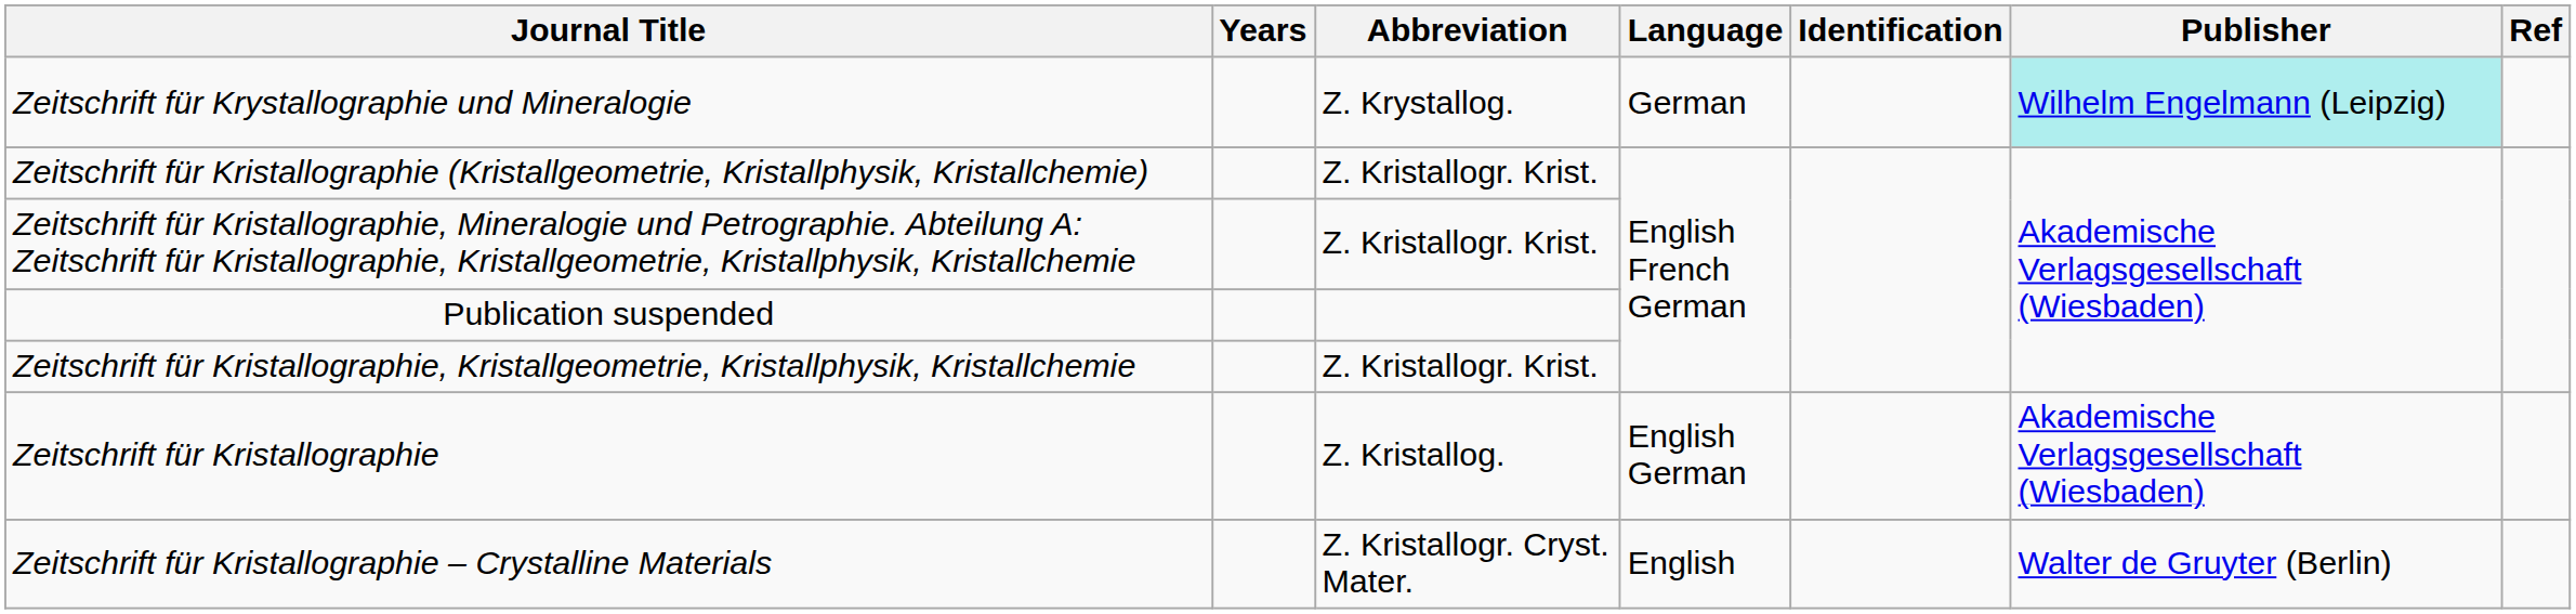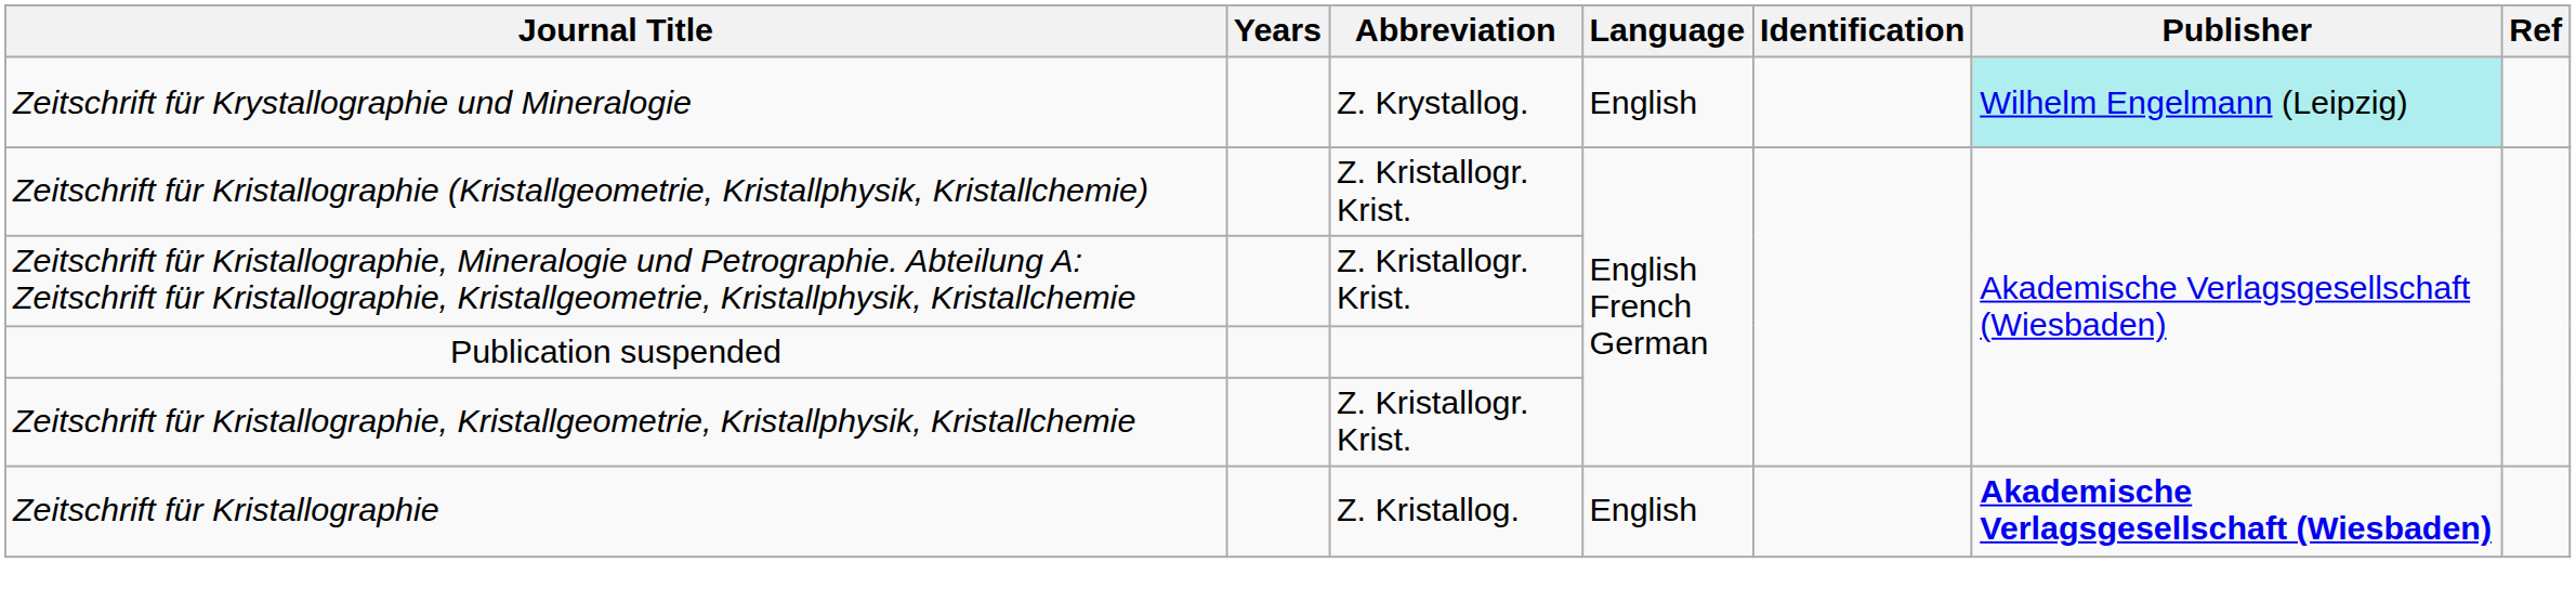 <table class="wikitable">
 <tr>
 <th>Journal Title</th>
 <th>Years</th>
 <th>Abbreviation</th>
 <th>Language</th>
 <th>Identification</th>
 <th>Publisher</th>
 <th>Ref</th>
 </tr>
 <tr>
 <td><em>Zeitschrift für Krystallographie und Mineralogie</em></td>
 <td></td>
 <td>Z. Krystallog.</td>
-<td>German</td>
+<td>English</td>
 <td><br><br></td>
 <td style="background: paleturquoise;"><a href='#'>Wilhelm Engelmann</a> (Leipzig)</td>
 <td></td>
 </tr>
 <tr>
 <td><em>Zeitschrift für Kristallographie (Kristallgeometrie, Kristallphysik, Kristallchemie)</em></td>
 <td></td>
 <td>Z. Kristallogr. Krist.</td>
 <td rowspan=4>English<br>French<br>German</td>
 <td rowspan=4><br><br><br><br></td>
 <td rowspan=4><a href='#'>Akademische Verlagsgesellschaft (Wiesbaden)</a></td>
 <td rowspan=4></td>
 </tr>
 <tr>
 <td><em>Zeitschrift für Kristallographie, Mineralogie und Petrographie. Abteilung A: Zeitschrift für Kristallographie, Kristallgeometrie, Kristallphysik, Kristallchemie</em></td>
 <td></td>
 <td>Z. Kristallogr. Krist.</td>
 </tr>
 <tr>
 <td align="center">Publication suspended</td>
 <td></td>
 <td></td>
 </tr>
 <tr>
 <td><em>Zeitschrift für Kristallographie, Kristallgeometrie, Kristallphysik, Kristallchemie</em></td>
 <td></td>
 <td>Z. Kristallogr. Krist.</td>
 </tr>
 <tr>
 <td><em>Zeitschrift für Kristallographie</em></td>
 <td></td>
 <td>Z. Kristallog.</td>
-<td>English<br>German</td>
-<td><br><br></td>
-<td><a href='#'>Akademische Verlagsgesellschaft (Wiesbaden)</a></td>
-<td></td>
-</tr>
-<tr>
-<td><em>Zeitschrift für Kristallographie – Crystalline Materials</em></td>
-<td></td>
-<td>Z. Kristallogr. Cryst. Mater.</td>
 <td>English</td>
 <td><br><br></td>
-<td><a href='#'>Walter de Gruyter</a> (Berlin)</td>
+<td><strong><a href='#'>Akademische Verlagsgesellschaft (Wiesbaden)</a></strong></td>
 <td></td>
 </tr>
 </table>
